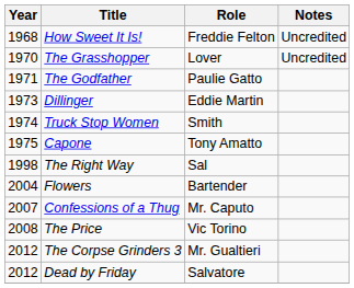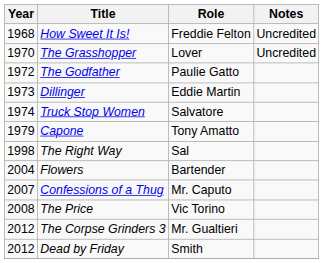 <table class="wikitable">
 <tr>
 <th>Year</th>
 <th>Title</th>
 <th>Role</th>
 <th>Notes</th>
 </tr>
 <tr>
 <td>1968</td>
 <td><em><a href='#'>How Sweet It Is!</a></em></td>
 <td>Freddie Felton</td>
 <td>Uncredited</td>
 </tr>
 <tr>
 <td>1970</td>
 <td><em><a href='#'>The Grasshopper</a></em></td>
 <td>Lover</td>
 <td>Uncredited</td>
 </tr>
 <tr>
-<td>1971</td>
+<td>1972</td>
 <td><em><a href='#'>The Godfather</a></em></td>
 <td>Paulie Gatto</td>
 <td></td>
 </tr>
 <tr>
 <td>1973</td>
 <td><em><a href='#'>Dillinger</a></em></td>
 <td>Eddie Martin</td>
 <td></td>
 </tr>
 <tr>
 <td>1974</td>
 <td><em><a href='#'>Truck Stop Women</a></em></td>
-<td>Smith</td>
+<td>Salvatore</td>
 <td></td>
 </tr>
 <tr>
-<td>1975</td>
+<td>1979</td>
 <td><em><a href='#'>Capone</a></em></td>
 <td>Tony Amatto</td>
 <td></td>
 </tr>
 <tr>
 <td>1998</td>
 <td><em>The Right Way</em></td>
 <td>Sal</td>
 <td></td>
 </tr>
 <tr>
 <td>2004</td>
 <td><em>Flowers</em></td>
 <td>Bartender</td>
 <td></td>
 </tr>
 <tr>
 <td>2007</td>
 <td><em><a href='#'>Confessions of a Thug</a></em></td>
 <td>Mr. Caputo</td>
 <td></td>
 </tr>
 <tr>
 <td>2008</td>
 <td><em>The Price</em></td>
 <td>Vic Torino</td>
 <td></td>
 </tr>
 <tr>
 <td>2012</td>
 <td><em>The Corpse Grinders 3</em></td>
 <td>Mr. Gualtieri</td>
 <td></td>
 </tr>
 <tr>
 <td>2012</td>
 <td><em>Dead by Friday</em></td>
-<td>Salvatore</td>
+<td>Smith</td>
 <td></td>
 </tr>
 <tr>
 </tr>
 </table>
